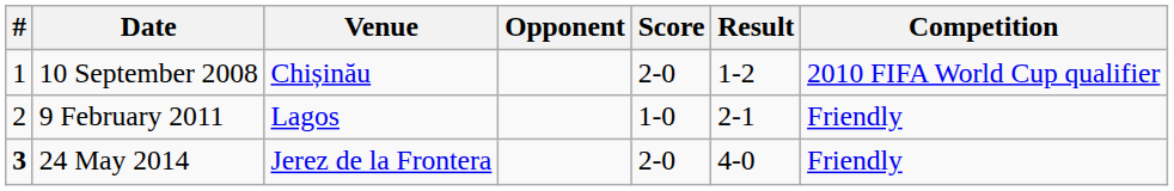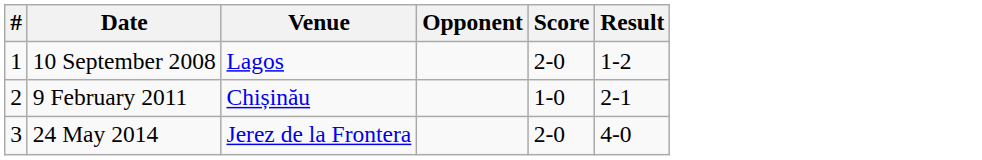 <table class="wikitable">
 <tr>
 <th>#</th>
 <th>Date</th>
 <th>Venue</th>
 <th>Opponent</th>
 <th>Score</th>
 <th>Result</th>
-<th>Competition</th>
 </tr>
 <tr>
 <td>1</td>
 <td>10 September 2008</td>
-<td><a href='#'>Chișinău</a></td>
+<td><a href='#'>Lagos</a></td>
 <td></td>
 <td>2-0</td>
 <td>1-2</td>
-<td><a href='#'>2010 FIFA World Cup qualifier</a></td>
 </tr>
 <tr>
 <td>2</td>
 <td>9 February 2011</td>
-<td><a href='#'>Lagos</a></td>
+<td><a href='#'>Chișinău</a></td>
 <td></td>
 <td>1-0</td>
 <td>2-1</td>
-<td><a href='#'>Friendly</a></td>
 </tr>
 <tr>
-<td><strong>3</strong></td>
+<td>3</td>
 <td>24 May 2014</td>
 <td><a href='#'>Jerez de la Frontera</a></td>
 <td></td>
 <td>2-0</td>
 <td>4-0</td>
-<td><a href='#'>Friendly</a></td>
 </tr>
 </table>
